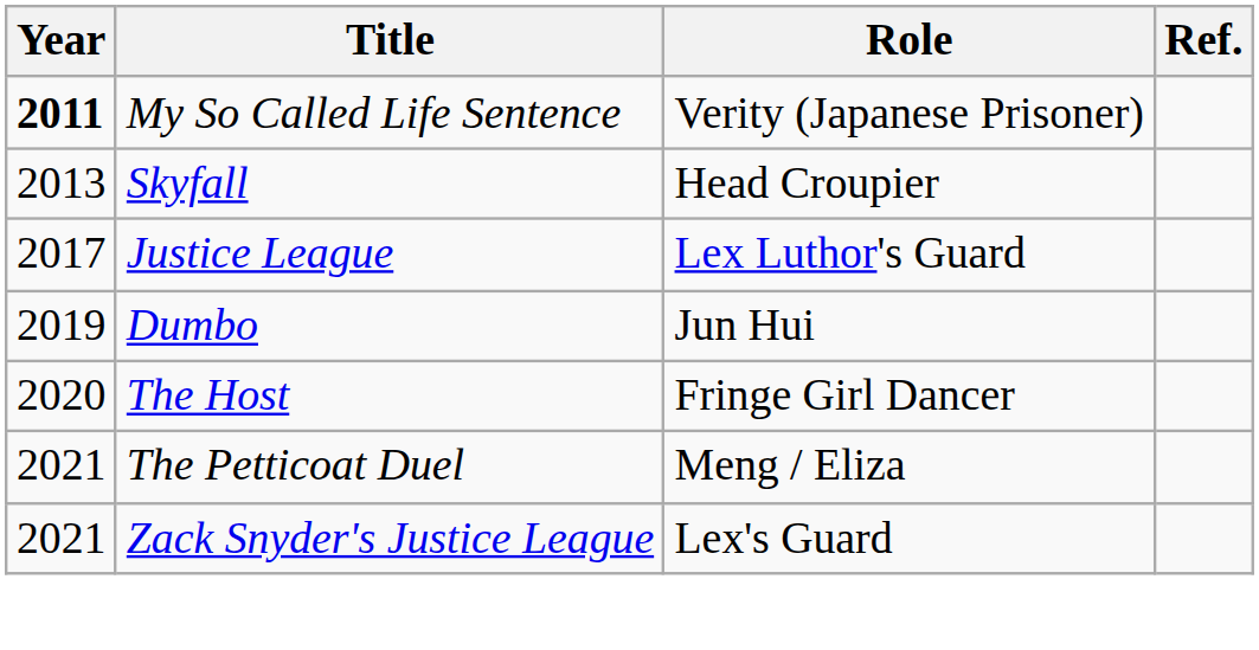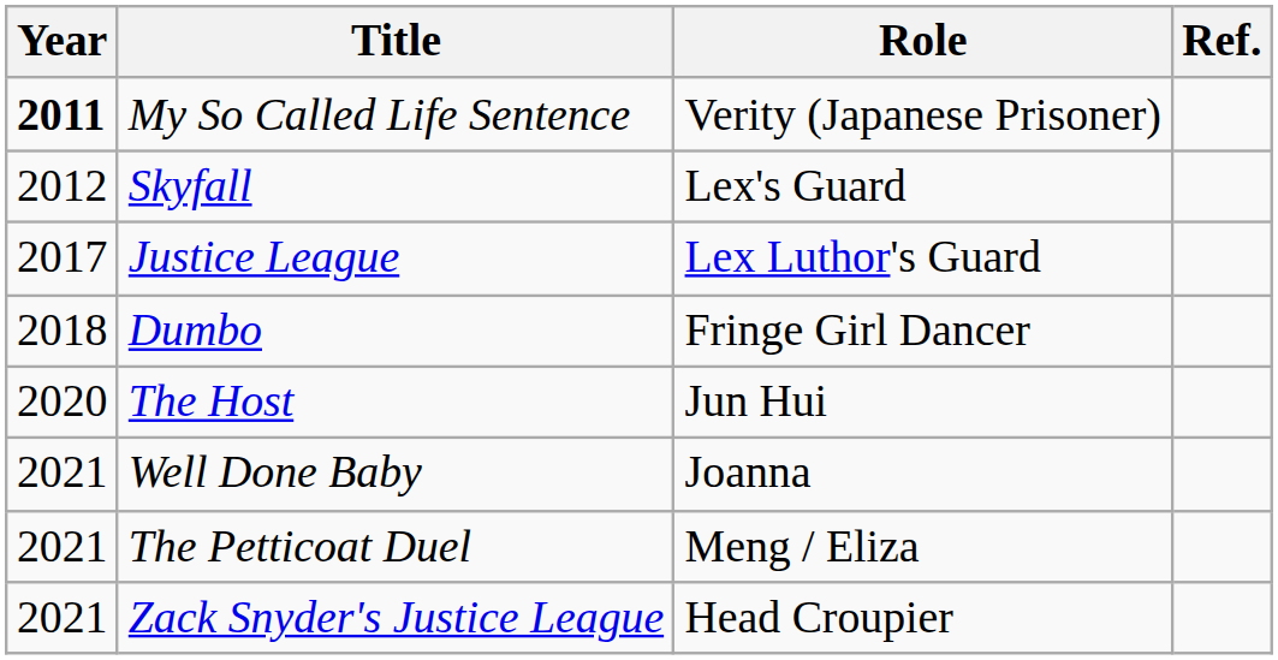 <table class="wikitable">
 <tr>
 <th>Year</th>
 <th>Title</th>
 <th>Role</th>
 <th>Ref.</th>
 </tr>
 <tr>
 <td><strong>2011</strong></td>
 <td><em>My So Called Life Sentence</em></td>
 <td>Verity (Japanese Prisoner)</td>
 <td></td>
 </tr>
 <tr>
-<td>2013</td>
+<td>2012</td>
 <td><em><a href='#'>Skyfall</a></em></td>
-<td>Head Croupier</td>
+<td>Lex's Guard</td>
 <td></td>
 </tr>
 <tr>
 <td>2017</td>
 <td><em><a href='#'>Justice League</a></em></td>
 <td><a href='#'>Lex Luthor</a>'s Guard</td>
 <td></td>
 </tr>
 <tr>
-<td>2019</td>
+<td>2018</td>
 <td><em><a href='#'>Dumbo</a></em></td>
-<td>Jun Hui</td>
+<td>Fringe Girl Dancer</td>
 <td></td>
 </tr>
 <tr>
 <td>2020</td>
 <td><em><a href='#'>The Host</a></em></td>
-<td>Fringe Girl Dancer</td>
+<td>Jun Hui</td>
+<td></td>
+</tr>
+<tr>
+<td>2021</td>
+<td><em>Well Done Baby</em></td>
+<td>Joanna</td>
 <td></td>
 </tr>
 <tr>
 <td>2021</td>
 <td><em>The Petticoat Duel</em></td>
 <td>Meng / Eliza</td>
 <td></td>
 </tr>
 <tr>
 <td>2021</td>
 <td><em><a href='#'>Zack Snyder's Justice League</a></em></td>
-<td>Lex's Guard</td>
+<td>Head Croupier</td>
 <td></td>
 </tr>
 </table>
